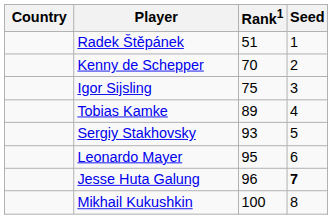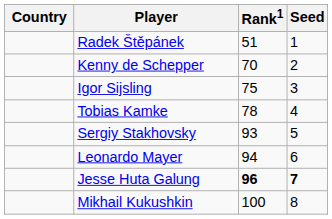 <table class="sortable wikitable">
 <tr>
 <th width="70">Country</th>
 <th width="175">Player</th>
 <th>Rank<sup>1</sup></th>
 <th>Seed</th>
 </tr>
 <tr>
 <td></td>
 <td><a href='#'>Radek Štěpánek</a></td>
 <td>51</td>
 <td>1</td>
 </tr>
 <tr>
 <td></td>
 <td><a href='#'>Kenny de Schepper</a></td>
 <td>70</td>
 <td>2</td>
 </tr>
 <tr>
 <td></td>
 <td><a href='#'>Igor Sijsling</a></td>
 <td>75</td>
 <td>3</td>
 </tr>
 <tr>
 <td></td>
 <td><a href='#'>Tobias Kamke</a></td>
-<td>89</td>
+<td>78</td>
 <td>4</td>
 </tr>
 <tr>
 <td></td>
 <td><a href='#'>Sergiy Stakhovsky</a></td>
 <td>93</td>
 <td>5</td>
 </tr>
 <tr>
 <td></td>
 <td><a href='#'>Leonardo Mayer</a></td>
-<td>95</td>
+<td>94</td>
 <td>6</td>
 </tr>
 <tr>
 <td></td>
 <td><a href='#'>Jesse Huta Galung</a></td>
-<td>96</td>
+<td><strong>96</strong></td>
 <td><strong>7</strong></td>
 </tr>
 <tr>
 <td></td>
 <td><a href='#'>Mikhail Kukushkin</a></td>
 <td>100</td>
 <td>8<br></td>
 </tr>
 </table>
